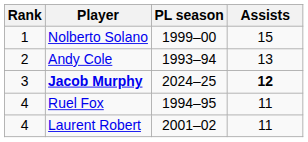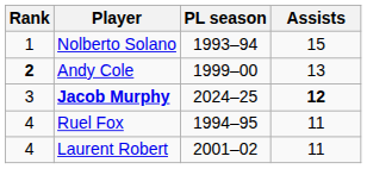 <table class="wikitable sortable" style="text-align:center">
 <tr>
 <th>Rank</th>
 <th>Player</th>
 <th style="width: 5em;">PL season</th>
 <th style="width: 5em;">Assists</th>
 </tr>
 <tr>
 <td>1</td>
 <td style="text-align:left"><a href='#'>Nolberto Solano</a></td>
-<td>1999–00</td>
+<td>1993–94</td>
 <td>15</td>
 </tr>
 <tr>
-<td>2</td>
+<td><strong>2</strong></td>
 <td style="text-align:left"><a href='#'>Andy Cole</a></td>
-<td>1993–94</td>
+<td>1999–00</td>
 <td>13</td>
 </tr>
 <tr>
 <td>3</td>
 <td style="text-align:left"><strong><a href='#'>Jacob Murphy</a></strong></td>
 <td>2024–25</td>
 <td><strong>12</strong></td>
 </tr>
 <tr>
 <td>4</td>
 <td style="text-align:left"><a href='#'>Ruel Fox</a></td>
 <td>1994–95</td>
 <td>11</td>
 </tr>
 <tr>
 <td>4</td>
 <td style="text-align:left"><a href='#'>Laurent Robert</a></td>
 <td>2001–02</td>
 <td>11</td>
 </tr>
 </table>
